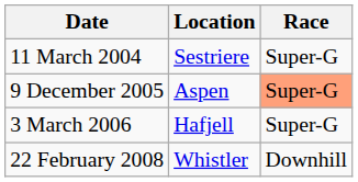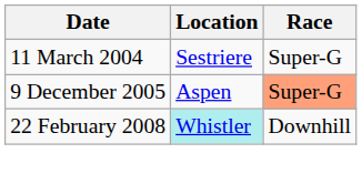 <table class="wikitable">
 <tr>
 <th>Date</th>
 <th>Location</th>
 <th>Race</th>
 </tr>
 <tr>
 <td>11 March 2004</td>
 <td> <a href='#'>Sestriere</a></td>
 <td>Super-G</td>
 </tr>
 <tr>
 <td>9 December 2005</td>
 <td> <a href='#'>Aspen</a></td>
 <td style="background: lightsalmon;">Super-G</td>
 </tr>
 <tr>
-<td>3 March 2006</td>
-<td> <a href='#'>Hafjell</a></td>
-<td>Super-G</td>
-</tr>
-<tr>
 <td>22 February 2008</td>
-<td> <a href='#'>Whistler</a></td>
+<td style="background: paleturquoise;"> <a href='#'>Whistler</a></td>
 <td>Downhill</td>
 </tr>
 </table>
